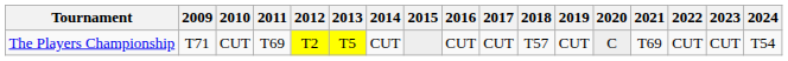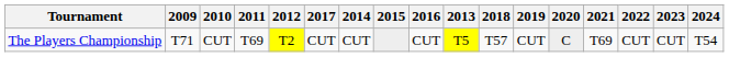 <table class="wikitable" style="font-size:95%;text-align:center;">
 <tr>
 <th>Tournament</th>
 <th>2009</th>
 <th>2010</th>
 <th>2011</th>
 <th>2012</th>
-<th>2013</th>
+<th>2017</th>
 <th>2014</th>
 <th>2015</th>
 <th>2016</th>
-<th>2017</th>
+<th>2013</th>
 <th>2018</th>
 <th>2019</th>
 <th>2020</th>
 <th>2021</th>
 <th>2022</th>
 <th>2023</th>
 <th>2024</th>
 </tr>
 <tr>
 <td align=left><a href='#'>The Players Championship</a></td>
 <td>T71</td>
 <td>CUT</td>
 <td>T69</td>
 <td style="background:yellow;">T2</td>
-<td style="background:yellow;">T5</td>
+<td>CUT</td>
 <td>CUT</td>
 <td style="background:#eeeeee;"></td>
 <td>CUT</td>
-<td>CUT</td>
+<td style="background:yellow;">T5</td>
 <td>T57</td>
 <td>CUT</td>
 <td style="background:#eeeeee;">C</td>
 <td>T69</td>
 <td>CUT</td>
 <td>CUT</td>
 <td>T54</td>
 </tr>
 </table>
